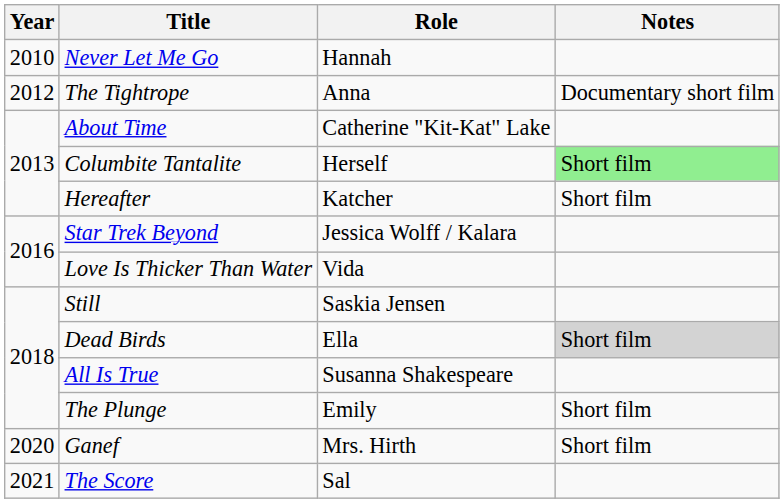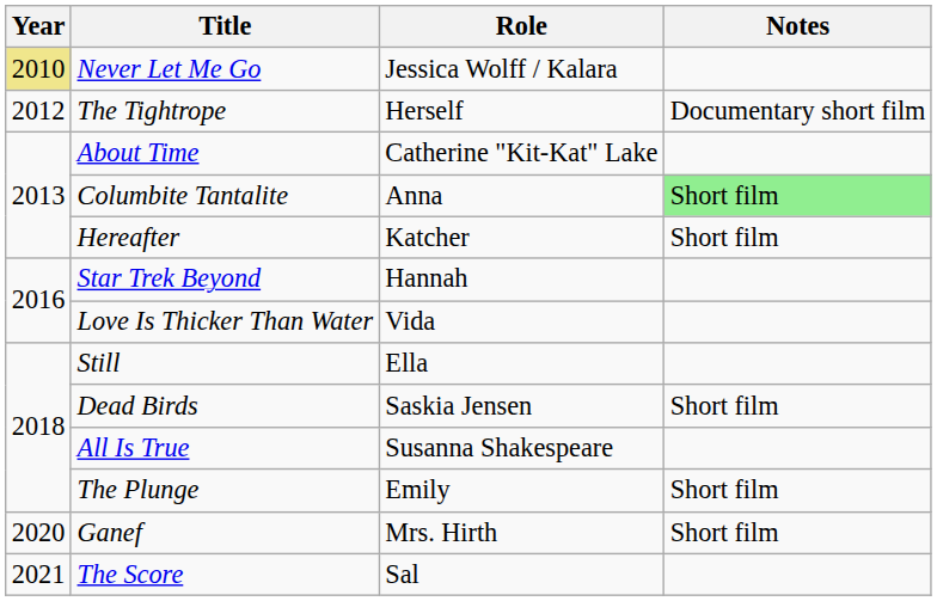 <table class="wikitable sortable">
 <tr>
 <th>Year</th>
 <th>Title</th>
 <th>Role</th>
 <th class="unsortable">Notes</th>
 </tr>
 <tr>
-<td>2010</td>
+<td style="background: khaki;">2010</td>
 <td><em><a href='#'>Never Let Me Go</a></em></td>
-<td>Hannah</td>
+<td>Jessica Wolff / Kalara</td>
 <td></td>
 </tr>
 <tr>
 <td>2012</td>
 <td><em>The Tightrope</em></td>
-<td>Anna</td>
+<td>Herself</td>
 <td>Documentary short film</td>
 </tr>
 <tr>
 <td rowspan="3">2013</td>
 <td><em><a href='#'>About Time</a></em></td>
 <td>Catherine "Kit-Kat" Lake</td>
 <td></td>
 </tr>
 <tr>
 <td><em>Columbite Tantalite</em></td>
-<td>Herself</td>
+<td>Anna</td>
 <td style="background: lightgreen;">Short film</td>
 </tr>
 <tr>
 <td><em>Hereafter</em></td>
 <td>Katcher</td>
 <td>Short film</td>
 </tr>
 <tr>
 <td rowspan="2">2016</td>
 <td><em><a href='#'>Star Trek Beyond</a></em></td>
-<td>Jessica Wolff / Kalara</td>
+<td>Hannah</td>
 <td></td>
 </tr>
 <tr>
 <td><em>Love Is Thicker Than Water</em></td>
 <td>Vida</td>
 <td></td>
 </tr>
 <tr>
 <td rowspan="4">2018</td>
 <td><em>Still</em></td>
-<td>Saskia Jensen</td>
+<td>Ella</td>
 <td></td>
 </tr>
 <tr>
 <td><em>Dead Birds</em></td>
-<td>Ella</td>
-<td style="background: lightgrey;">Short film</td>
+<td>Saskia Jensen</td>
+<td>Short film</td>
 </tr>
 <tr>
 <td><em><a href='#'>All Is True</a></em></td>
 <td>Susanna Shakespeare</td>
 <td></td>
 </tr>
 <tr>
 <td><em>The Plunge</em></td>
 <td>Emily</td>
 <td>Short film</td>
 </tr>
 <tr>
 <td>2020</td>
 <td><em>Ganef</em></td>
 <td>Mrs. Hirth</td>
 <td>Short film</td>
 </tr>
 <tr>
 <td>2021</td>
 <td><em><a href='#'>The Score</a></em></td>
 <td>Sal</td>
 <td></td>
 </tr>
 </table>
